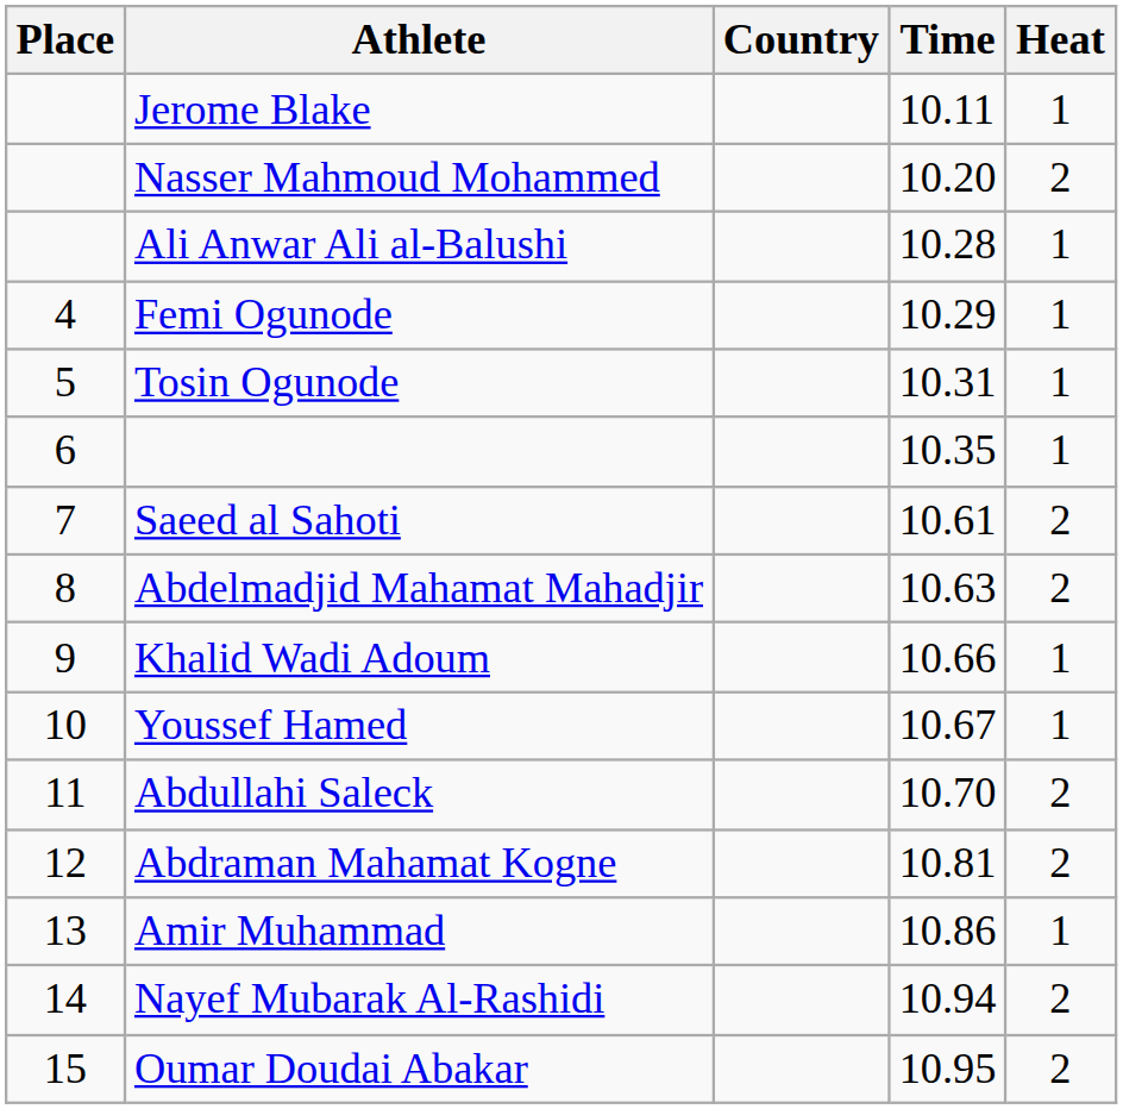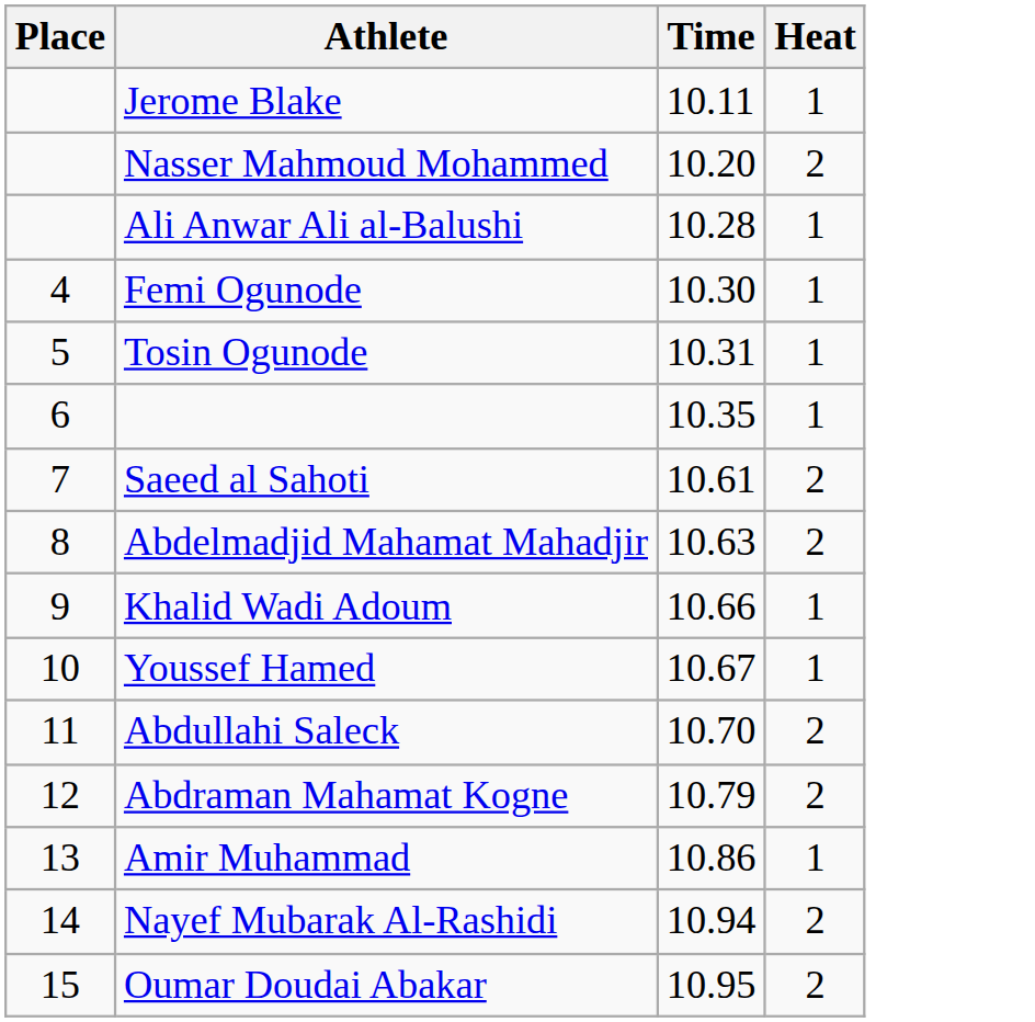 <table class="wikitable">
 <tr>
 <th>Place</th>
 <th>Athlete</th>
-<th>Country</th>
 <th>Time</th>
 <th>Heat</th>
 </tr>
 <tr>
 <td align=center></td>
 <td><a href='#'>Jerome Blake</a></td>
-<td></td>
 <td>10.11</td>
 <td align=center>1</td>
 </tr>
 <tr>
 <td align=center></td>
 <td><a href='#'>Nasser Mahmoud Mohammed</a></td>
-<td></td>
 <td>10.20</td>
 <td align=center>2</td>
 </tr>
 <tr>
 <td align=center></td>
 <td><a href='#'>Ali Anwar Ali al-Balushi</a></td>
-<td></td>
 <td>10.28</td>
 <td align=center>1</td>
 </tr>
 <tr>
 <td align=center>4</td>
 <td><a href='#'>Femi Ogunode</a></td>
-<td></td>
-<td>10.29</td>
+<td>10.30</td>
 <td align=center>1</td>
 </tr>
 <tr>
 <td align=center>5</td>
 <td><a href='#'>Tosin Ogunode</a></td>
-<td></td>
 <td>10.31</td>
 <td align=center>1</td>
 </tr>
 <tr>
 <td align=center>6</td>
-<td></td>
 <td></td>
 <td>10.35</td>
 <td align=center>1</td>
 </tr>
 <tr>
 <td align=center>7</td>
 <td><a href='#'>Saeed al Sahoti</a></td>
-<td></td>
 <td>10.61</td>
 <td align=center>2</td>
 </tr>
 <tr>
 <td align=center>8</td>
 <td><a href='#'>Abdelmadjid Mahamat Mahadjir</a></td>
-<td></td>
 <td>10.63</td>
 <td align=center>2</td>
 </tr>
 <tr>
 <td align=center>9</td>
 <td><a href='#'>Khalid Wadi Adoum</a></td>
-<td></td>
 <td>10.66</td>
 <td align=center>1</td>
 </tr>
 <tr>
 <td align=center>10</td>
 <td><a href='#'>Youssef Hamed</a></td>
-<td></td>
 <td>10.67</td>
 <td align=center>1</td>
 </tr>
 <tr>
 <td align=center>11</td>
 <td><a href='#'>Abdullahi Saleck</a></td>
-<td></td>
 <td>10.70</td>
 <td align=center>2</td>
 </tr>
 <tr>
 <td align=center>12</td>
 <td><a href='#'>Abdraman Mahamat Kogne</a></td>
-<td></td>
-<td>10.81</td>
+<td>10.79</td>
 <td align=center>2</td>
 </tr>
 <tr>
 <td align=center>13</td>
 <td><a href='#'>Amir Muhammad</a></td>
-<td></td>
 <td>10.86</td>
 <td align=center>1</td>
 </tr>
 <tr>
 <td align=center>14</td>
 <td><a href='#'>Nayef Mubarak Al-Rashidi</a></td>
-<td></td>
 <td>10.94</td>
 <td align=center>2</td>
 </tr>
 <tr>
 <td align=center>15</td>
 <td><a href='#'>Oumar Doudai Abakar</a></td>
-<td></td>
 <td>10.95</td>
 <td align=center>2</td>
 </tr>
 </table>
